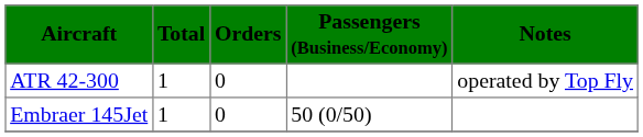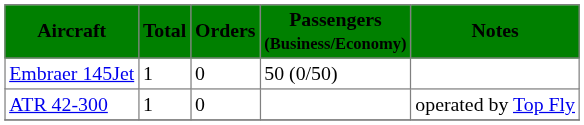 <table class="toccolours sortable" border="1" cellpadding="3" style="border-collapse:collapse; margin-left: auto; margin-right: auto">
 <tr bgcolor=green>
 <th>Aircraft</th>
 <th>Total</th>
 <th>Orders</th>
 <th>Passengers <br><small>(Business/Economy)</small></th>
 <th>Notes</th>
 </tr>
 <tr>
+<td><a href='#'>Embraer 145Jet</a></td>
+<td>1</td>
+<td>0</td>
+<td>50 (0/50)</td>
+<td></td>
+</tr>
+<tr>
 <td><a href='#'>ATR 42-300</a></td>
 <td>1</td>
 <td>0</td>
 <td></td>
 <td>operated by <a href='#'>Top Fly</a></td>
 </tr>
 <tr>
-<td><a href='#'>Embraer 145Jet</a></td>
-<td>1</td>
-<td>0</td>
-<td>50 (0/50)</td>
-<td></td>
-</tr>
-<tr>
 </tr>
 </table>
